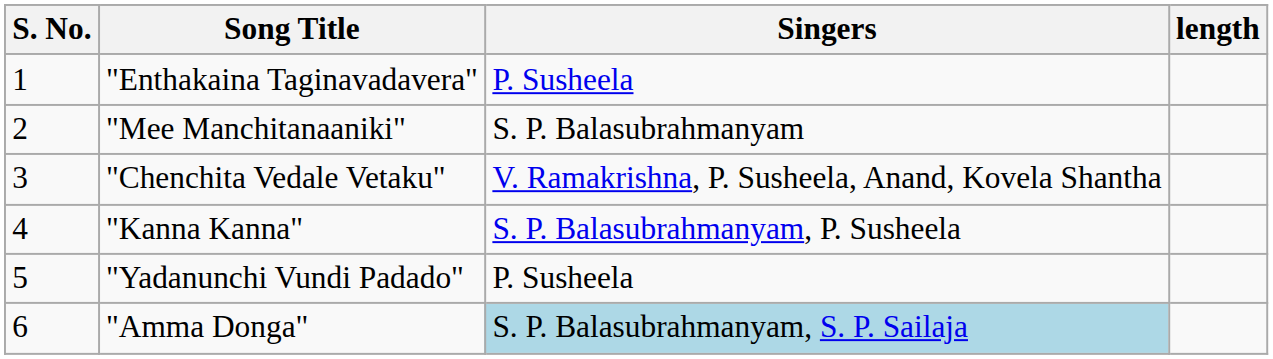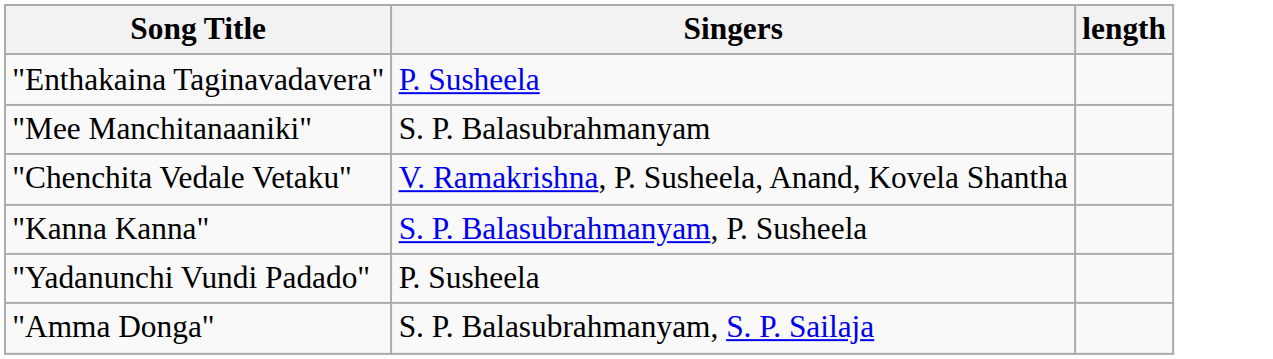 <table class="wikitable">
 <tr>
-<th>S. No.</th>
 <th>Song Title</th>
 <th>Singers</th>
 <th>length</th>
 </tr>
 <tr>
-<td>1</td>
 <td>"Enthakaina Taginavadavera"</td>
 <td><a href='#'>P. Susheela</a></td>
 <td></td>
 </tr>
 <tr>
-<td>2</td>
 <td>"Mee Manchitanaaniki"</td>
 <td>S. P. Balasubrahmanyam</td>
 <td></td>
 </tr>
 <tr>
-<td>3</td>
 <td>"Chenchita Vedale Vetaku"</td>
 <td><a href='#'>V. Ramakrishna</a>, P. Susheela, Anand, Kovela Shantha</td>
 <td></td>
 </tr>
 <tr>
-<td>4</td>
 <td>"Kanna Kanna"</td>
 <td><a href='#'>S. P. Balasubrahmanyam</a>, P. Susheela</td>
 <td></td>
 </tr>
 <tr>
-<td>5</td>
 <td>"Yadanunchi Vundi Padado"</td>
 <td>P. Susheela</td>
 <td></td>
 </tr>
 <tr>
-<td>6</td>
 <td>"Amma Donga"</td>
-<td style="background: lightblue;">S. P. Balasubrahmanyam, <a href='#'>S. P. Sailaja</a></td>
+<td>S. P. Balasubrahmanyam, <a href='#'>S. P. Sailaja</a></td>
 <td></td>
 </tr>
 </table>
